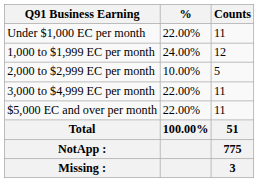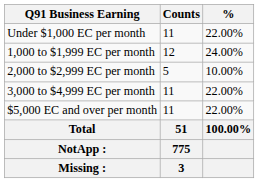 <table class="wikitable">
 <tr>
 <th>Q91 Business Earning</th>
+<th>Counts</th>
 <th>%</th>
-<th>Counts</th>
 </tr>
 <tr>
 <td>Under $1,000 EC per month</td>
+<td>11</td>
 <td>22.00%</td>
-<td>11</td>
 </tr>
 <tr>
 <td>1,000 to $1,999 EC per month</td>
+<td>12</td>
 <td>24.00%</td>
-<td>12</td>
 </tr>
 <tr>
 <td>2,000 to $2,999 EC per month</td>
+<td>5</td>
 <td>10.00%</td>
-<td>5</td>
 </tr>
 <tr>
 <td>3,000 to $4,999 EC per month</td>
+<td>11</td>
 <td>22.00%</td>
-<td>11</td>
 </tr>
 <tr>
 <td>$5,000 EC and over per month</td>
+<td>11</td>
 <td>22.00%</td>
-<td>11</td>
 </tr>
 <tr>
 <th>Total</th>
+<th>51</th>
 <th>100.00%</th>
-<th>51</th>
 </tr>
 <tr>
 <th>NotApp :</th>
+<th>775</th>
 <th></th>
-<th>775</th>
 </tr>
 <tr>
 <th>Missing :</th>
+<th>3</th>
 <th></th>
-<th>3</th>
 </tr>
 </table>
